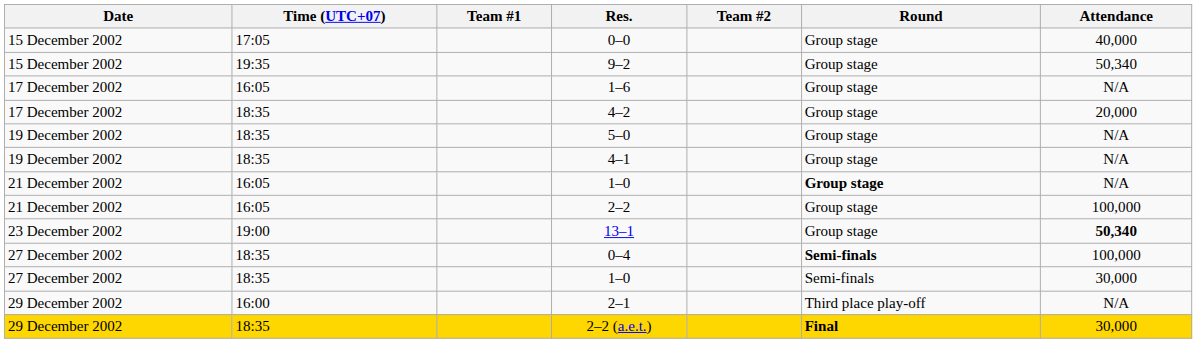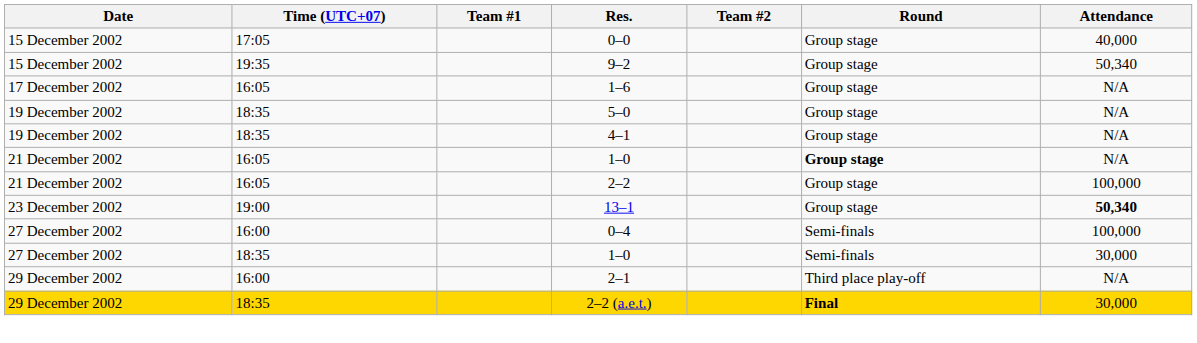 <table class="wikitable" style="text-align:left; width:100%;">
 <tr>
 <th>Date</th>
 <th>Time (<a href='#'>UTC+07</a>)</th>
 <th>Team #1</th>
 <th>Res.</th>
 <th>Team #2</th>
 <th>Round</th>
 <th>Attendance</th>
 </tr>
 <tr>
 <td>15 December 2002</td>
 <td>17:05</td>
 <td></td>
 <td style="text-align:center;">0–0</td>
 <td></td>
 <td>Group stage</td>
 <td style="text-align:center;">40,000</td>
 </tr>
 <tr>
 <td>15 December 2002</td>
 <td>19:35</td>
 <td><strong></strong></td>
 <td style="text-align:center;">9–2</td>
 <td></td>
 <td>Group stage</td>
 <td style="text-align:center;">50,340</td>
 </tr>
 <tr>
 <td>17 December 2002</td>
 <td>16:05</td>
 <td></td>
 <td style="text-align:center;">1–6</td>
 <td><strong></strong></td>
 <td>Group stage</td>
 <td style="text-align:center;">N/A</td>
-</tr>
-<tr>
-<td>17 December 2002</td>
-<td>18:35</td>
-<td><strong></strong></td>
-<td style="text-align:center;">4–2</td>
-<td></td>
-<td>Group stage</td>
-<td style="text-align:center;">20,000</td>
 </tr>
 <tr>
 <td>19 December 2002</td>
 <td>18:35</td>
 <td><strong></strong></td>
 <td style="text-align:center;">5–0</td>
 <td></td>
 <td>Group stage</td>
 <td style="text-align:center;">N/A</td>
 </tr>
 <tr>
 <td>19 December 2002</td>
 <td>18:35</td>
 <td><strong></strong></td>
 <td style="text-align:center;">4–1</td>
 <td></td>
 <td>Group stage</td>
 <td style="text-align:center;">N/A</td>
 </tr>
 <tr>
 <td>21 December 2002</td>
 <td>16:05</td>
 <td><strong></strong></td>
 <td style="text-align:center;">1–0</td>
 <td></td>
 <td><strong>Group stage</strong></td>
 <td style="text-align:center;">N/A</td>
 </tr>
 <tr>
 <td>21 December 2002</td>
 <td>16:05</td>
 <td></td>
 <td style="text-align:center;">2–2</td>
 <td></td>
 <td>Group stage</td>
 <td style="text-align:center;">100,000</td>
 </tr>
 <tr>
 <td>23 December 2002</td>
 <td>19:00</td>
 <td><strong></strong></td>
 <td style="text-align:center;"><a href='#'>13–1</a></td>
 <td></td>
 <td>Group stage</td>
 <td style="text-align:center;"><strong>50,340</strong></td>
 </tr>
 <tr>
 <td>27 December 2002</td>
-<td>18:35</td>
+<td>16:00</td>
 <td></td>
 <td style="text-align:center;">0–4</td>
 <td><strong></strong></td>
-<td><strong>Semi-finals</strong></td>
+<td>Semi-finals</td>
 <td style="text-align:center;">100,000</td>
 </tr>
 <tr>
 <td>27 December 2002</td>
 <td>18:35</td>
 <td><strong></strong></td>
 <td style="text-align:center;">1–0</td>
 <td></td>
 <td>Semi-finals</td>
 <td style="text-align:center;">30,000</td>
 </tr>
 <tr>
 <td>29 December 2002</td>
 <td>16:00</td>
 <td><strong></strong></td>
 <td style="text-align:center;">2–1</td>
 <td></td>
 <td>Third place play-off</td>
 <td style="text-align:center;">N/A</td>
 </tr>
 <tr bgcolor=gold>
 <td>29 December 2002</td>
 <td>18:35</td>
 <td></td>
 <td style="text-align:center;">2–2 (<a href='#'>a.e.t.</a>)<br></td>
 <td><strong></strong></td>
 <td><strong>Final</strong></td>
 <td style="text-align:center;">30,000</td>
 </tr>
 </table>
